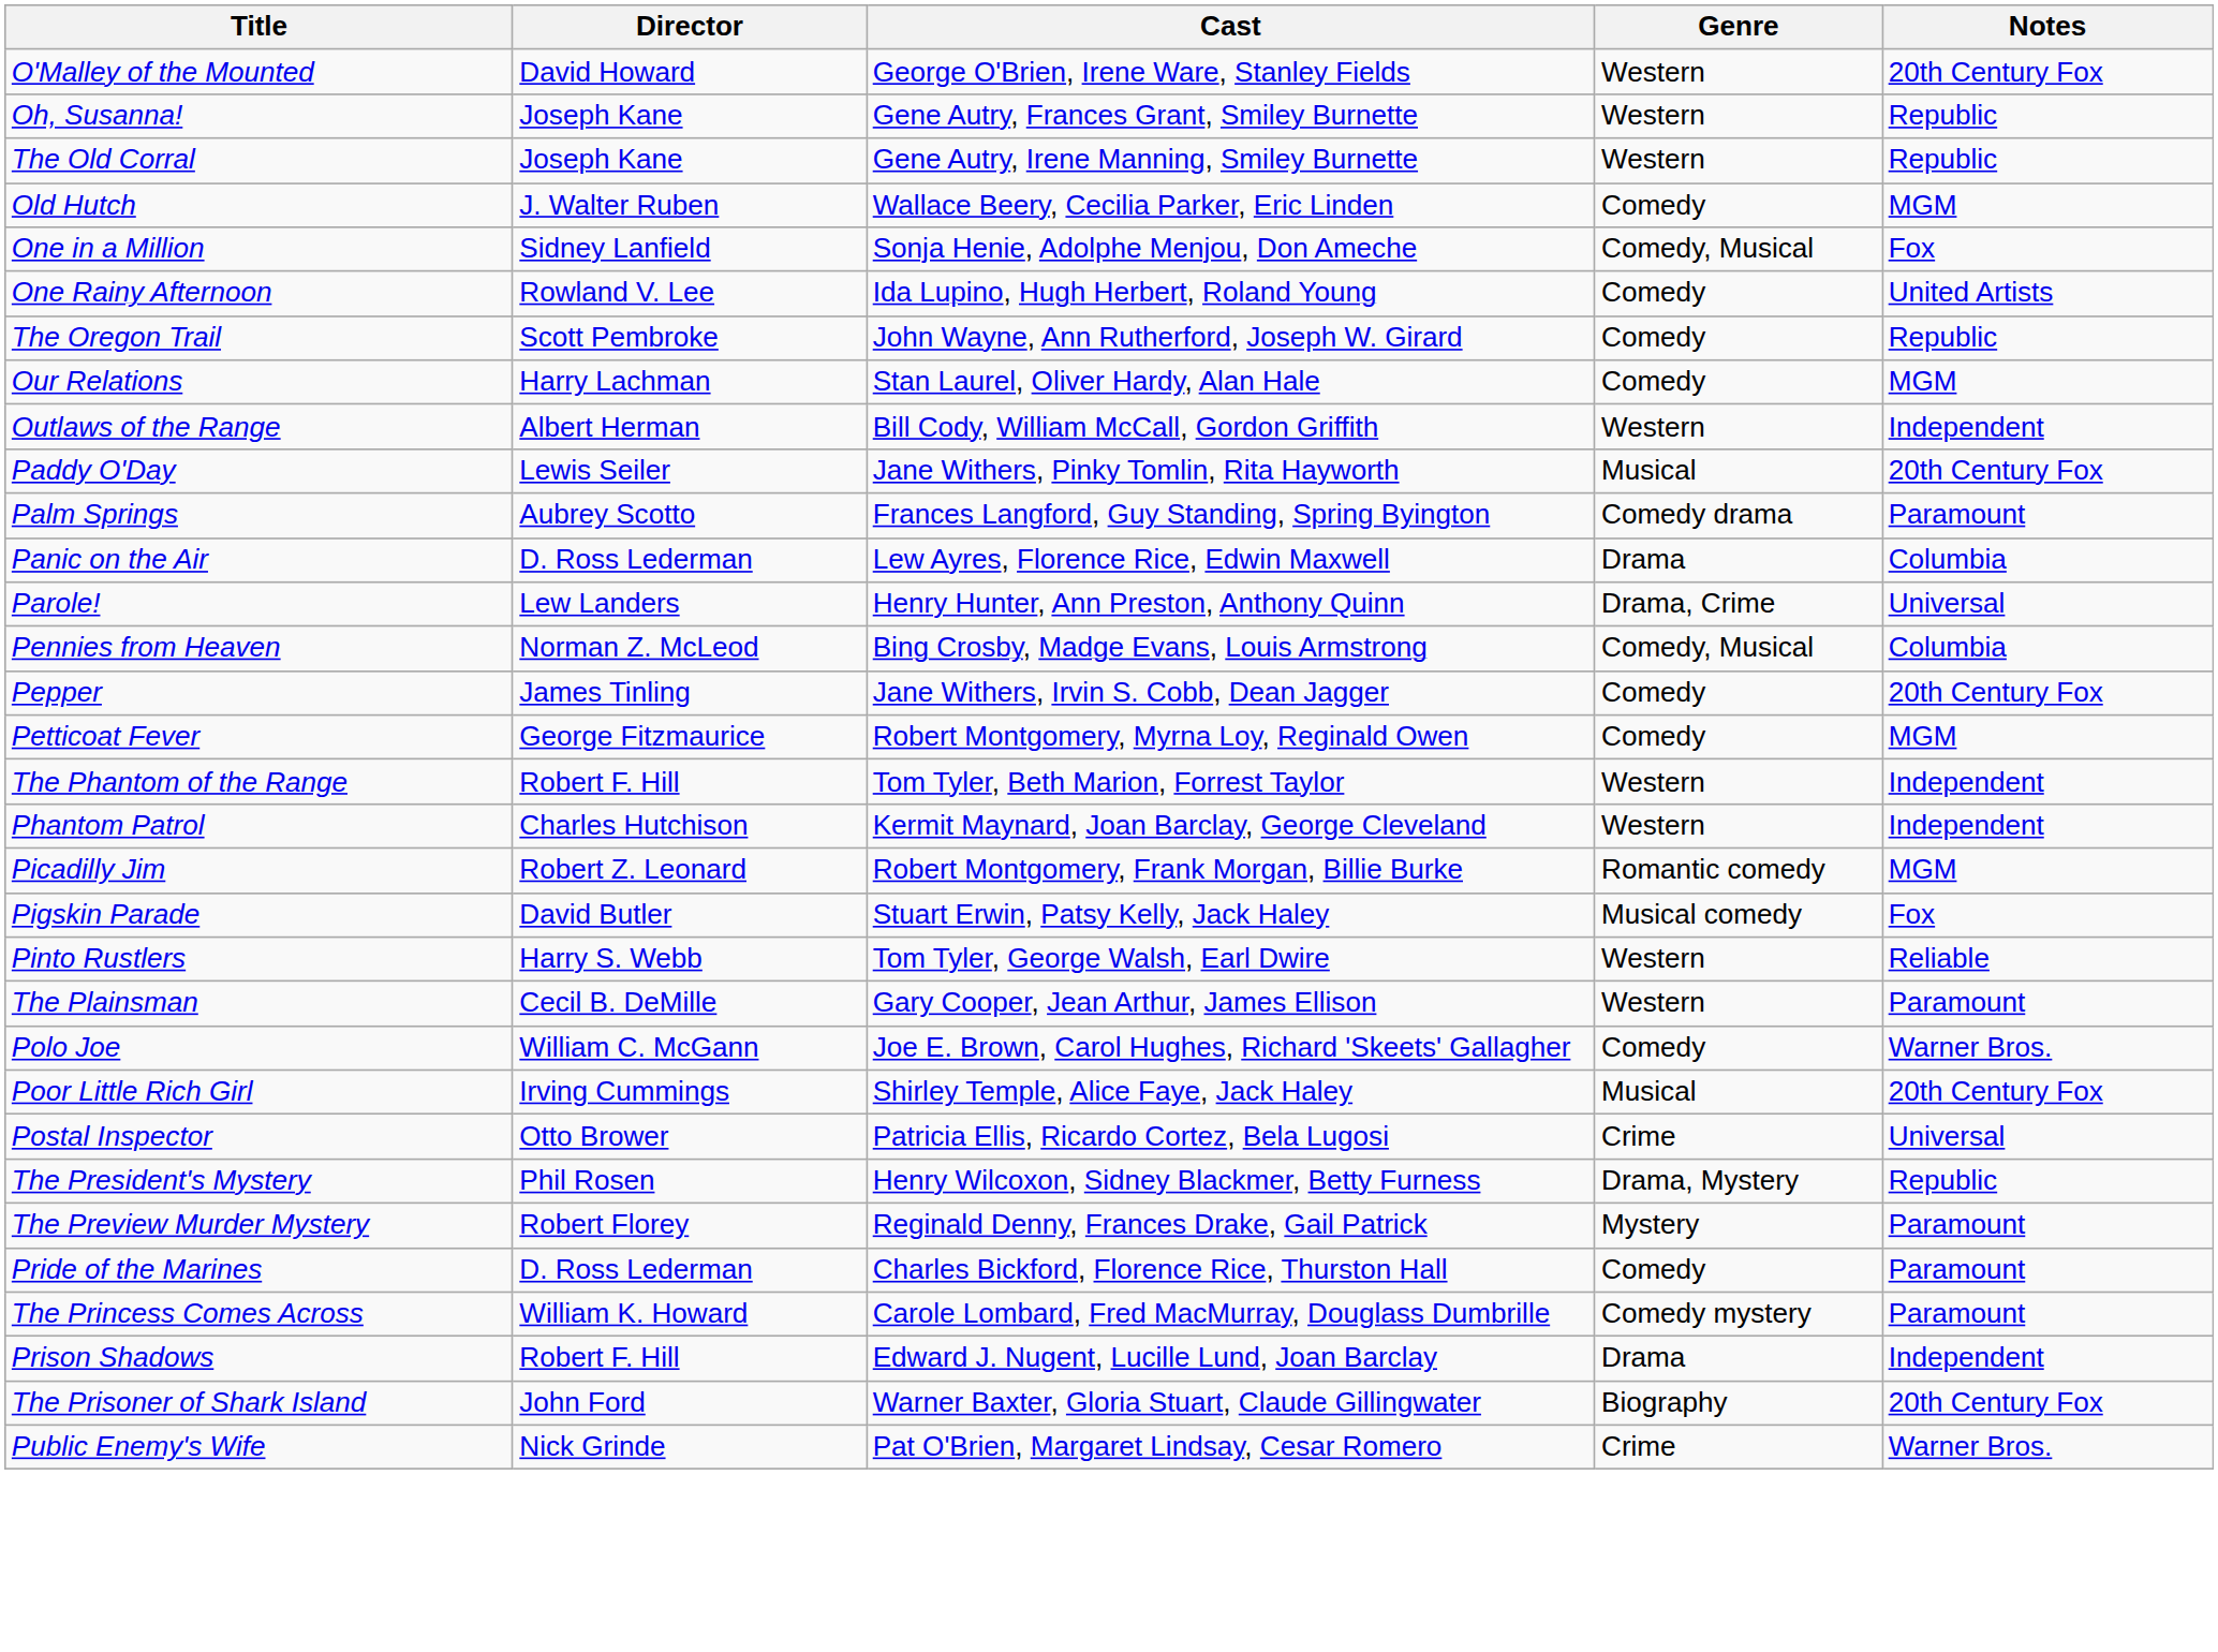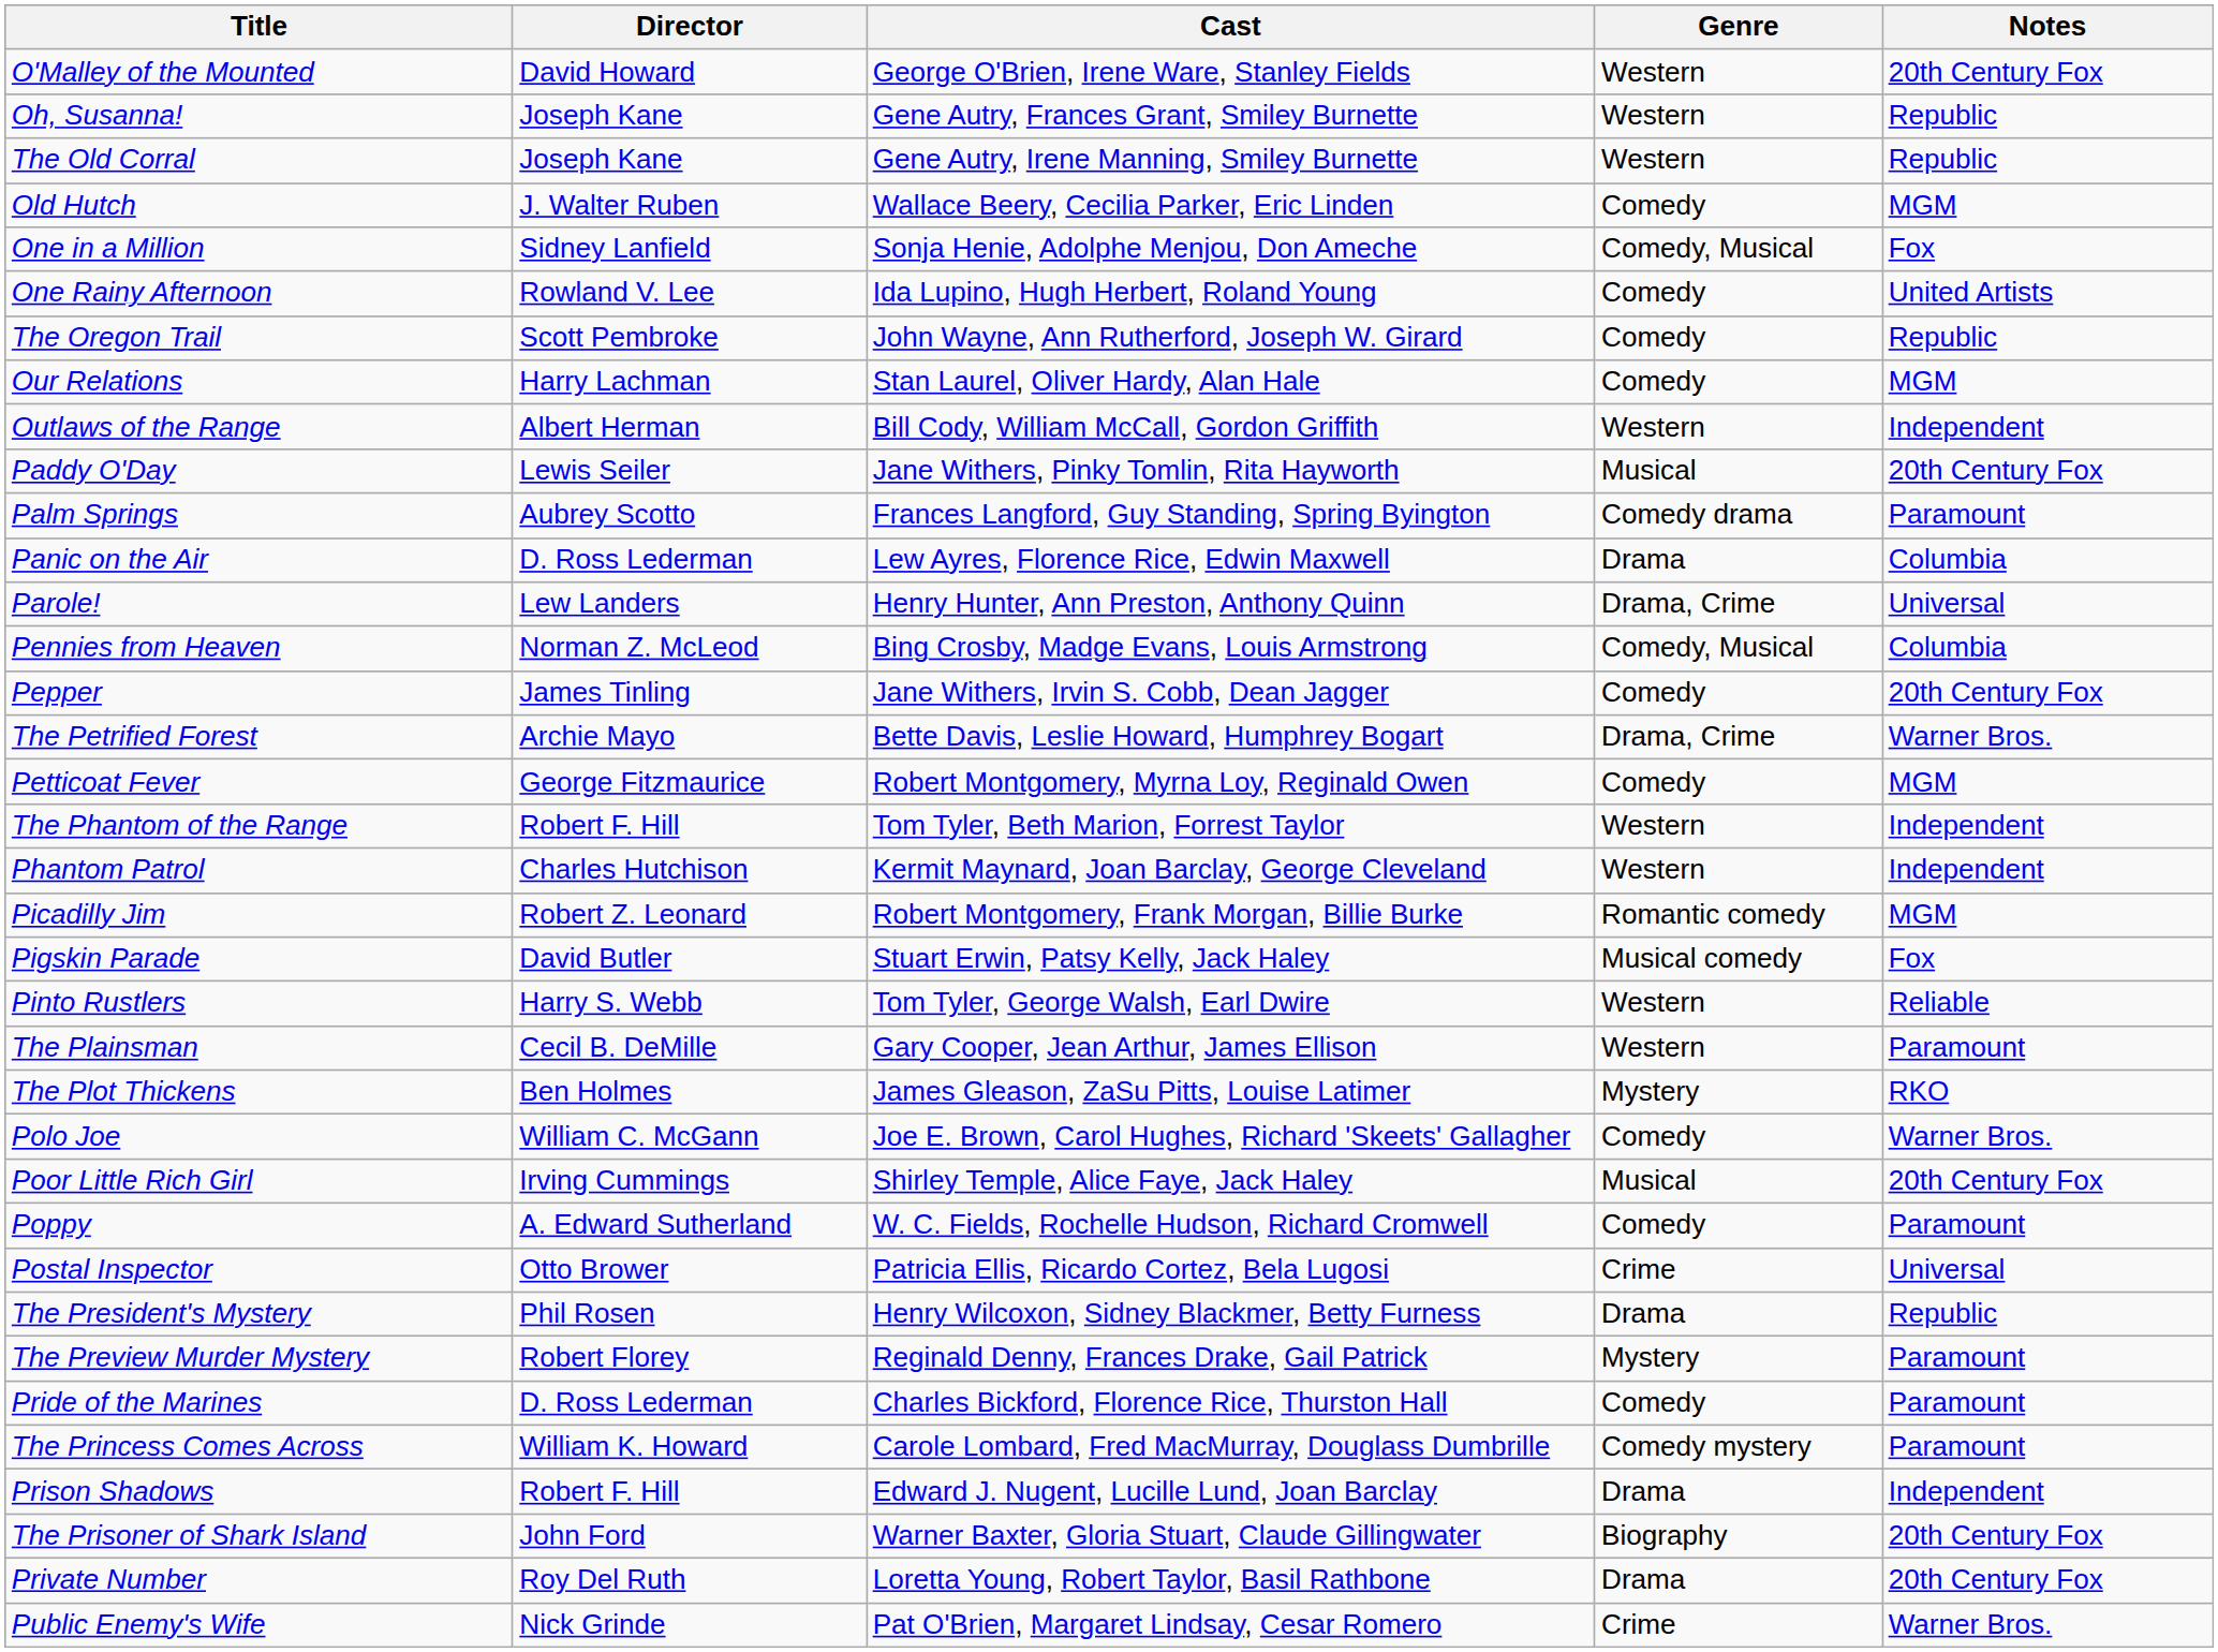 <table class="wikitable" style="width:100%;">
 <tr>
 <th style="width:23%;">Title</th>
 <th style="width:16%;">Director</th>
 <th style="width:33%;">Cast</th>
 <th style="width:13%;">Genre</th>
 <th style="width:15%;">Notes</th>
 </tr>
 <tr>
 <td><em><a href='#'>O'Malley of the Mounted</a></em></td>
 <td><a href='#'>David Howard</a></td>
 <td><a href='#'>George O'Brien</a>, <a href='#'>Irene Ware</a>, <a href='#'>Stanley Fields</a></td>
 <td>Western</td>
 <td><a href='#'>20th Century Fox</a></td>
 </tr>
 <tr>
 <td><em><a href='#'>Oh, Susanna!</a></em></td>
 <td><a href='#'>Joseph Kane</a></td>
 <td><a href='#'>Gene Autry</a>, <a href='#'>Frances Grant</a>, <a href='#'>Smiley Burnette</a></td>
 <td>Western</td>
 <td><a href='#'>Republic</a></td>
 </tr>
 <tr>
 <td><em><a href='#'>The Old Corral</a></em></td>
 <td><a href='#'>Joseph Kane</a></td>
 <td><a href='#'>Gene Autry</a>, <a href='#'>Irene Manning</a>, <a href='#'>Smiley Burnette</a></td>
 <td>Western</td>
 <td><a href='#'>Republic</a></td>
 </tr>
 <tr>
 <td><em><a href='#'>Old Hutch</a></em></td>
 <td><a href='#'>J. Walter Ruben</a></td>
 <td><a href='#'>Wallace Beery</a>, <a href='#'>Cecilia Parker</a>, <a href='#'>Eric Linden</a></td>
 <td>Comedy</td>
 <td><a href='#'>MGM</a></td>
 </tr>
 <tr>
 <td><em><a href='#'>One in a Million</a></em></td>
 <td><a href='#'>Sidney Lanfield</a></td>
 <td><a href='#'>Sonja Henie</a>, <a href='#'>Adolphe Menjou</a>, <a href='#'>Don Ameche</a></td>
 <td>Comedy, Musical</td>
 <td><a href='#'>Fox</a></td>
 </tr>
 <tr>
 <td><em><a href='#'>One Rainy Afternoon</a></em></td>
 <td><a href='#'>Rowland V. Lee</a></td>
 <td><a href='#'>Ida Lupino</a>, <a href='#'>Hugh Herbert</a>, <a href='#'>Roland Young</a></td>
 <td>Comedy</td>
 <td><a href='#'>United Artists</a></td>
 </tr>
 <tr>
 <td><em><a href='#'>The Oregon Trail</a></em></td>
 <td><a href='#'>Scott Pembroke</a></td>
 <td><a href='#'>John Wayne</a>, <a href='#'>Ann Rutherford</a>, <a href='#'>Joseph W. Girard</a></td>
 <td>Comedy</td>
 <td><a href='#'>Republic</a></td>
 </tr>
 <tr>
 <td><em><a href='#'>Our Relations</a></em></td>
 <td><a href='#'>Harry Lachman</a></td>
 <td><a href='#'>Stan Laurel</a>, <a href='#'>Oliver Hardy</a>, <a href='#'>Alan Hale</a></td>
 <td>Comedy</td>
 <td><a href='#'>MGM</a></td>
 </tr>
 <tr>
 <td><em><a href='#'>Outlaws of the Range</a></em></td>
 <td><a href='#'>Albert Herman</a></td>
 <td><a href='#'>Bill Cody</a>, <a href='#'>William McCall</a>, <a href='#'>Gordon Griffith</a></td>
 <td>Western</td>
 <td><a href='#'>Independent</a></td>
 </tr>
 <tr>
 <td><em><a href='#'>Paddy O'Day</a></em></td>
 <td><a href='#'>Lewis Seiler</a></td>
 <td><a href='#'>Jane Withers</a>, <a href='#'>Pinky Tomlin</a>, <a href='#'>Rita Hayworth</a></td>
 <td>Musical</td>
 <td><a href='#'>20th Century Fox</a></td>
 </tr>
 <tr>
 <td><em><a href='#'>Palm Springs</a></em></td>
 <td><a href='#'>Aubrey Scotto</a></td>
 <td><a href='#'>Frances Langford</a>, <a href='#'>Guy Standing</a>, <a href='#'>Spring Byington</a></td>
 <td>Comedy drama</td>
 <td><a href='#'>Paramount</a></td>
 </tr>
 <tr>
 <td><em><a href='#'>Panic on the Air</a></em></td>
 <td><a href='#'>D. Ross Lederman</a></td>
 <td><a href='#'>Lew Ayres</a>, <a href='#'>Florence Rice</a>, <a href='#'>Edwin Maxwell</a></td>
 <td>Drama</td>
 <td><a href='#'>Columbia</a></td>
 </tr>
 <tr>
 <td><em><a href='#'>Parole!</a></em></td>
 <td><a href='#'>Lew Landers</a></td>
 <td><a href='#'>Henry Hunter</a>, <a href='#'>Ann Preston</a>, <a href='#'>Anthony Quinn</a></td>
 <td>Drama, Crime</td>
 <td><a href='#'>Universal</a></td>
 </tr>
 <tr>
 <td><em><a href='#'>Pennies from Heaven</a></em></td>
 <td><a href='#'>Norman Z. McLeod</a></td>
 <td><a href='#'>Bing Crosby</a>, <a href='#'>Madge Evans</a>, <a href='#'>Louis Armstrong</a></td>
 <td>Comedy, Musical</td>
 <td><a href='#'>Columbia</a></td>
 </tr>
 <tr>
 <td><em><a href='#'>Pepper</a></em></td>
 <td><a href='#'>James Tinling</a></td>
 <td><a href='#'>Jane Withers</a>, <a href='#'>Irvin S. Cobb</a>, <a href='#'>Dean Jagger</a></td>
 <td>Comedy</td>
 <td><a href='#'>20th Century Fox</a></td>
 </tr>
 <tr>
+<td><em><a href='#'>The Petrified Forest</a></em></td>
+<td><a href='#'>Archie Mayo</a></td>
+<td><a href='#'>Bette Davis</a>, <a href='#'>Leslie Howard</a>, <a href='#'>Humphrey Bogart</a></td>
+<td>Drama, Crime</td>
+<td><a href='#'>Warner Bros.</a></td>
+</tr>
+<tr>
 <td><em><a href='#'>Petticoat Fever</a></em></td>
 <td><a href='#'>George Fitzmaurice</a></td>
 <td><a href='#'>Robert Montgomery</a>, <a href='#'>Myrna Loy</a>, <a href='#'>Reginald Owen</a></td>
 <td>Comedy</td>
 <td><a href='#'>MGM</a></td>
 </tr>
 <tr>
 <td><em><a href='#'>The Phantom of the Range</a></em></td>
 <td><a href='#'>Robert F. Hill</a></td>
 <td><a href='#'>Tom Tyler</a>, <a href='#'>Beth Marion</a>, <a href='#'>Forrest Taylor</a></td>
 <td>Western</td>
 <td><a href='#'>Independent</a></td>
 </tr>
 <tr>
 <td><em><a href='#'>Phantom Patrol</a></em></td>
 <td><a href='#'>Charles Hutchison</a></td>
 <td><a href='#'>Kermit Maynard</a>, <a href='#'>Joan Barclay</a>, <a href='#'>George Cleveland</a></td>
 <td>Western</td>
 <td><a href='#'>Independent</a></td>
 </tr>
 <tr>
 <td><em><a href='#'>Picadilly Jim</a></em></td>
 <td><a href='#'>Robert Z. Leonard</a></td>
 <td><a href='#'>Robert Montgomery</a>, <a href='#'>Frank Morgan</a>, <a href='#'>Billie Burke</a></td>
 <td>Romantic comedy</td>
 <td><a href='#'>MGM</a></td>
 </tr>
 <tr>
 <td><em><a href='#'>Pigskin Parade</a></em></td>
 <td><a href='#'>David Butler</a></td>
 <td><a href='#'>Stuart Erwin</a>, <a href='#'>Patsy Kelly</a>, <a href='#'>Jack Haley</a></td>
 <td>Musical comedy</td>
 <td><a href='#'>Fox</a></td>
 </tr>
 <tr>
 <td><em><a href='#'>Pinto Rustlers</a></em></td>
 <td><a href='#'>Harry S. Webb</a></td>
 <td><a href='#'>Tom Tyler</a>, <a href='#'>George Walsh</a>, <a href='#'>Earl Dwire</a></td>
 <td>Western</td>
 <td><a href='#'>Reliable</a></td>
 </tr>
 <tr>
 <td><em><a href='#'>The Plainsman</a></em></td>
 <td><a href='#'>Cecil B. DeMille</a></td>
 <td><a href='#'>Gary Cooper</a>, <a href='#'>Jean Arthur</a>, <a href='#'>James Ellison</a></td>
 <td>Western</td>
 <td><a href='#'>Paramount</a></td>
 </tr>
 <tr>
+<td><em><a href='#'>The Plot Thickens</a></em></td>
+<td><a href='#'>Ben Holmes</a></td>
+<td><a href='#'>James Gleason</a>, <a href='#'>ZaSu Pitts</a>, <a href='#'>Louise Latimer</a></td>
+<td>Mystery</td>
+<td><a href='#'>RKO</a></td>
+</tr>
+<tr>
 <td><em><a href='#'>Polo Joe</a></em></td>
 <td><a href='#'>William C. McGann</a></td>
 <td><a href='#'>Joe E. Brown</a>, <a href='#'>Carol Hughes</a>, <a href='#'>Richard 'Skeets' Gallagher</a></td>
 <td>Comedy</td>
 <td><a href='#'>Warner Bros.</a></td>
 </tr>
 <tr>
 <td><em><a href='#'>Poor Little Rich Girl</a></em></td>
 <td><a href='#'>Irving Cummings</a></td>
 <td><a href='#'>Shirley Temple</a>, <a href='#'>Alice Faye</a>, <a href='#'>Jack Haley</a></td>
 <td>Musical</td>
 <td><a href='#'>20th Century Fox</a></td>
 </tr>
 <tr>
+<td><em><a href='#'>Poppy</a></em></td>
+<td><a href='#'>A. Edward Sutherland</a></td>
+<td><a href='#'>W. C. Fields</a>, <a href='#'>Rochelle Hudson</a>, <a href='#'>Richard Cromwell</a></td>
+<td>Comedy</td>
+<td><a href='#'>Paramount</a></td>
+</tr>
+<tr>
 <td><em><a href='#'>Postal Inspector</a></em></td>
 <td><a href='#'>Otto Brower</a></td>
 <td><a href='#'>Patricia Ellis</a>, <a href='#'>Ricardo Cortez</a>, <a href='#'>Bela Lugosi</a></td>
 <td>Crime</td>
 <td><a href='#'>Universal</a></td>
 </tr>
 <tr>
 <td><em><a href='#'>The President's Mystery</a></em></td>
 <td><a href='#'>Phil Rosen</a></td>
 <td><a href='#'>Henry Wilcoxon</a>, <a href='#'>Sidney Blackmer</a>, <a href='#'>Betty Furness</a></td>
-<td>Drama, Mystery</td>
+<td>Drama</td>
 <td><a href='#'>Republic</a></td>
 </tr>
 <tr>
 <td><em><a href='#'>The Preview Murder Mystery</a></em></td>
 <td><a href='#'>Robert Florey</a></td>
 <td><a href='#'>Reginald Denny</a>, <a href='#'>Frances Drake</a>, <a href='#'>Gail Patrick</a></td>
 <td>Mystery</td>
 <td><a href='#'>Paramount</a></td>
 </tr>
 <tr>
 <td><em><a href='#'>Pride of the Marines</a></em></td>
 <td><a href='#'>D. Ross Lederman</a></td>
 <td><a href='#'>Charles Bickford</a>, <a href='#'>Florence Rice</a>, <a href='#'>Thurston Hall</a></td>
 <td>Comedy</td>
 <td><a href='#'>Paramount</a></td>
 </tr>
 <tr>
 <td><em><a href='#'>The Princess Comes Across</a></em></td>
 <td><a href='#'>William K. Howard</a></td>
 <td><a href='#'>Carole Lombard</a>, <a href='#'>Fred MacMurray</a>, <a href='#'>Douglass Dumbrille</a></td>
 <td>Comedy mystery</td>
 <td><a href='#'>Paramount</a></td>
 </tr>
 <tr>
 <td><em><a href='#'>Prison Shadows</a></em></td>
 <td><a href='#'>Robert F. Hill</a></td>
 <td><a href='#'>Edward J. Nugent</a>, <a href='#'>Lucille Lund</a>, <a href='#'>Joan Barclay</a></td>
 <td>Drama</td>
 <td><a href='#'>Independent</a></td>
 </tr>
 <tr>
 <td><em><a href='#'>The Prisoner of Shark Island</a></em></td>
 <td><a href='#'>John Ford</a></td>
 <td><a href='#'>Warner Baxter</a>, <a href='#'>Gloria Stuart</a>, <a href='#'>Claude Gillingwater</a></td>
 <td>Biography</td>
 <td><a href='#'>20th Century Fox</a></td>
 </tr>
 <tr>
+<td><em><a href='#'>Private Number</a></em></td>
+<td><a href='#'>Roy Del Ruth</a></td>
+<td><a href='#'>Loretta Young</a>, <a href='#'>Robert Taylor</a>, <a href='#'>Basil Rathbone</a></td>
+<td>Drama</td>
+<td><a href='#'>20th Century Fox</a></td>
+</tr>
+<tr>
 <td><em><a href='#'>Public Enemy's Wife</a></em></td>
 <td><a href='#'>Nick Grinde</a></td>
 <td><a href='#'>Pat O'Brien</a>, <a href='#'>Margaret Lindsay</a>, <a href='#'>Cesar Romero</a></td>
 <td>Crime</td>
 <td><a href='#'>Warner Bros.</a></td>
 </tr>
 </table>
